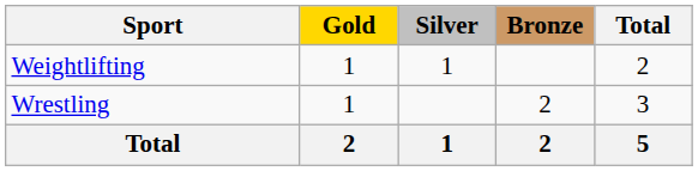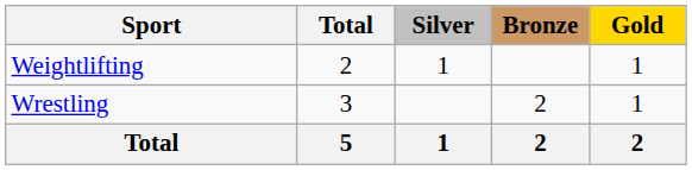 <table class="wikitable sortable" style="text-align:center;">
 <tr>
 <th width=180>Sport</th>
-<th scope="col" style="background:gold; width:55px;">Gold</th>
+<th width=55>Total</th>
 <th scope="col" style="background:silver; width:55px;">Silver</th>
 <th scope="col" style="background:#cc9966; width:55px;">Bronze</th>
-<th width=55>Total</th>
+<th scope="col" style="background:gold; width:55px;">Gold</th>
 </tr>
 <tr>
 <td align=left><a href='#'>Weightlifting</a></td>
-<td>1</td>
+<td>2</td>
 <td>1</td>
 <td></td>
-<td>2</td>
+<td>1</td>
 </tr>
 <tr>
 <td align=left><a href='#'>Wrestling</a></td>
-<td>1</td>
+<td>3</td>
 <td></td>
 <td>2</td>
-<td>3</td>
+<td>1</td>
 </tr>
 <tr class="sortbottom">
 <th>Total</th>
-<th>2</th>
+<th>5</th>
 <th>1</th>
 <th>2</th>
-<th>5</th>
+<th>2</th>
 </tr>
 </table>
